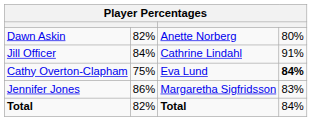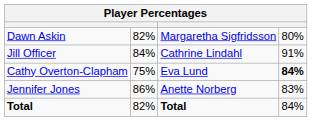 <table class="wikitable">
 <tr>
 <th colspan=4 width=400>Player Percentages</th>
 </tr>
 <tr>
 <th colspan=2 width=200></th>
 <th colspan=2 width=200></th>
 </tr>
 <tr>
 <td><a href='#'>Dawn Askin</a></td>
 <td>82%</td>
-<td><a href='#'>Anette Norberg</a></td>
+<td><a href='#'>Margaretha Sigfridsson</a></td>
 <td>80%</td>
 </tr>
 <tr>
 <td><a href='#'>Jill Officer</a></td>
 <td>84%</td>
 <td><a href='#'>Cathrine Lindahl</a></td>
 <td>91%</td>
 </tr>
 <tr>
 <td><a href='#'>Cathy Overton-Clapham</a></td>
 <td>75%</td>
 <td><a href='#'>Eva Lund</a></td>
 <td><strong>84%</strong></td>
 </tr>
 <tr>
 <td><a href='#'>Jennifer Jones</a></td>
 <td>86%</td>
-<td><a href='#'>Margaretha Sigfridsson</a></td>
+<td><a href='#'>Anette Norberg</a></td>
 <td>83%</td>
 </tr>
 <tr>
 <td><strong>Total</strong></td>
 <td>82%</td>
 <td><strong>Total</strong></td>
 <td>84%</td>
 </tr>
 </table>
